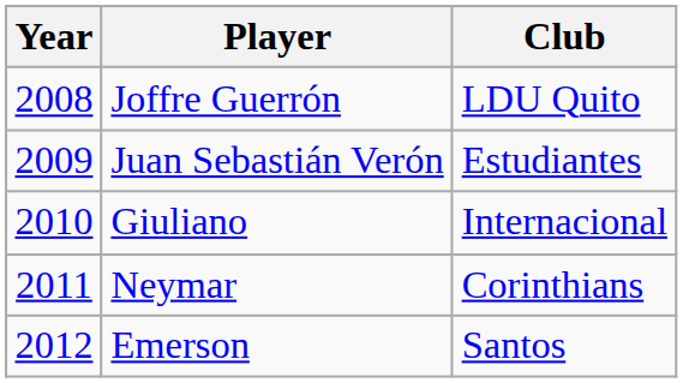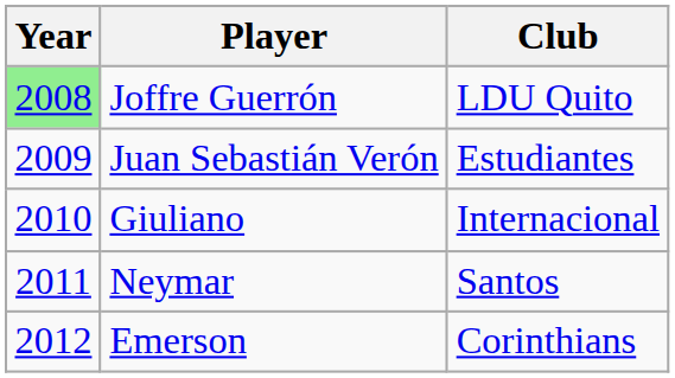 <table class="wikitable" style="text-align: center">
 <tr>
 <th scope="col">Year</th>
 <th scope="col">Player</th>
 <th scope="col">Club</th>
 </tr>
 <tr>
-<td><a href='#'>2008</a></td>
+<td style="background: lightgreen;"><a href='#'>2008</a></td>
 <td style="text-align: left"> <a href='#'>Joffre Guerrón</a></td>
 <td style="text-align: left"> <a href='#'>LDU Quito</a></td>
 </tr>
 <tr>
 <td><a href='#'>2009</a></td>
 <td style="text-align: left"> <a href='#'>Juan Sebastián Verón</a></td>
 <td style="text-align: left"> <a href='#'>Estudiantes</a></td>
 </tr>
 <tr>
 <td><a href='#'>2010</a></td>
 <td style="text-align: left"> <a href='#'>Giuliano</a></td>
 <td style="text-align: left"> <a href='#'>Internacional</a></td>
 </tr>
 <tr>
 <td><a href='#'>2011</a></td>
 <td style="text-align: left"> <a href='#'>Neymar</a></td>
-<td style="text-align: left"> <a href='#'>Corinthians</a></td>
+<td style="text-align: left"> <a href='#'>Santos</a></td>
 </tr>
 <tr>
 <td><a href='#'>2012</a></td>
 <td style="text-align: left"> <a href='#'>Emerson</a></td>
-<td style="text-align: left"> <a href='#'>Santos</a></td>
+<td style="text-align: left"> <a href='#'>Corinthians</a></td>
 </tr>
 </table>
